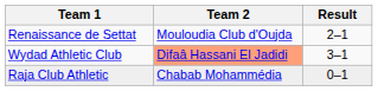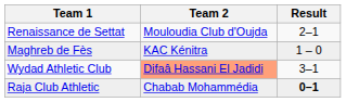 <table class="wikitable">
 <tr>
 <th width="180">Team 1</th>
 <th width="180">Team 2</th>
 <th width="80">Result</th>
 </tr>
 <tr>
 <td><a href='#'>Renaissance de Settat</a></td>
 <td><a href='#'>Mouloudia Club d'Oujda</a></td>
 <td align="center">2–1</td>
 </tr>
+<tr style="background:#EFEFEF">
+<td><a href='#'>Maghreb de Fès</a></td>
+<td><a href='#'>KAC Kénitra</a></td>
+<td align="center">1 – 0</td>
+</tr>
 <tr>
 <td><a href='#'>Wydad Athletic Club</a></td>
 <td style="background: lightsalmon;"><a href='#'>Difaâ Hassani El Jadidi</a></td>
 <td align="center">3–1</td>
 </tr>
 <tr style="background:#EFEFEF">
 <td><a href='#'>Raja Club Athletic</a></td>
 <td><a href='#'>Chabab Mohammédia</a></td>
-<td align="center">0–1</td>
+<td align="center"><strong>0–1</strong></td>
 </tr>
 </table>
